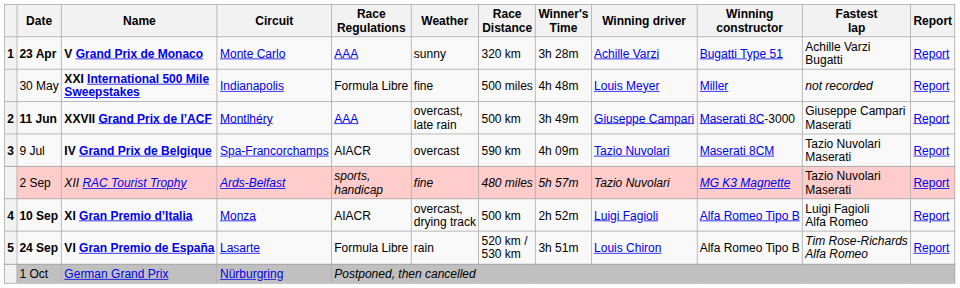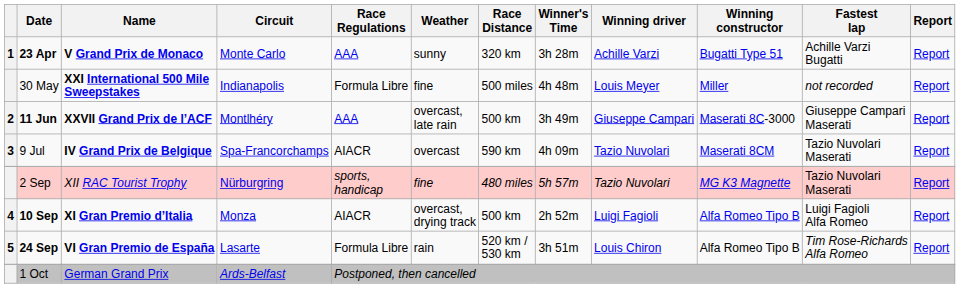 <table class="wikitable" style="font-size:95%">
 <tr>
 <th></th>
 <th>Date</th>
 <th>Name</th>
 <th>Circuit</th>
 <th>Race<br>Regulations</th>
 <th>Weather</th>
 <th>Race<br>Distance</th>
 <th>Winner's<br>Time</th>
 <th>Winning driver</th>
 <th>Winning<br>constructor</th>
 <th>Fastest<br>lap</th>
 <th>Report</th>
 </tr>
 <tr>
 <th>1</th>
 <td><strong>23 Apr</strong></td>
 <td> <strong>V <a href='#'>Grand Prix de Monaco</a></strong></td>
 <td><a href='#'>Monte Carlo</a></td>
 <td><a href='#'>AAA</a></td>
 <td>sunny</td>
 <td>320 km</td>
 <td>3h 28m</td>
 <td> <a href='#'>Achille Varzi</a></td>
 <td><a href='#'>Bugatti Type 51</a></td>
 <td>Achille Varzi <br> Bugatti</td>
 <td><a href='#'>Report</a></td>
 </tr>
 <tr>
 <th></th>
 <td>30 May</td>
 <td> <strong>XXI <a href='#'>International 500 Mile <br>Sweepstakes</a></strong></td>
 <td><a href='#'>Indianapolis</a></td>
 <td>Formula Libre</td>
 <td>fine</td>
 <td>500 miles</td>
 <td>4h 48m</td>
 <td> <a href='#'>Louis Meyer</a></td>
 <td><a href='#'>Miller</a></td>
 <td><em>not recorded</em></td>
 <td><a href='#'>Report</a></td>
 </tr>
 <tr>
 <th>2</th>
 <td><strong>11 Jun</strong></td>
 <td> <strong>XXVII <a href='#'>Grand Prix de l’ACF</a></strong></td>
 <td><a href='#'>Montlhéry</a></td>
 <td><a href='#'>AAA</a></td>
 <td>overcast,<br>late rain</td>
 <td>500 km</td>
 <td>3h 49m</td>
 <td> <a href='#'>Giuseppe Campari</a></td>
 <td><a href='#'>Maserati 8C</a>-3000</td>
 <td>Giuseppe Campari <br> Maserati</td>
 <td><a href='#'>Report</a></td>
 </tr>
 <tr>
 <th>3</th>
 <td>9 Jul</td>
 <td> <strong>IV <a href='#'>Grand Prix de Belgique</a></strong></td>
 <td><a href='#'>Spa-Francorchamps</a></td>
 <td>AIACR</td>
 <td>overcast</td>
 <td>590 km</td>
 <td>4h 09m</td>
 <td> <a href='#'>Tazio Nuvolari</a></td>
 <td><a href='#'>Maserati 8CM</a></td>
 <td>Tazio Nuvolari<br> Maserati</td>
 <td><a href='#'>Report</a></td>
 </tr>
 <tr>
 </tr>
 <tr style="background:#fcc;">
 <th></th>
 <td>2 Sep</td>
 <td> <em>XII <a href='#'>RAC Tourist Trophy</a></em></td>
-<td><em><a href='#'>Ards-Belfast</a></em></td>
+<td><a href='#'>Nürburgring</a></td>
 <td><em>sports,<br>handicap</em></td>
 <td><em>fine</em></td>
 <td><em>480 miles</em></td>
 <td><em>5h 57m</em></td>
 <td> <em>Tazio Nuvolari</em></td>
 <td><em><a href='#'>MG K3 Magnette</a></em></td>
 <td>Tazio Nuvolari<br> Maserati</td>
 <td><a href='#'>Report</a></td>
 </tr>
 <tr>
 <th>4</th>
 <td><strong>10 Sep</strong></td>
 <td> <strong>XI <a href='#'>Gran Premio d’Italia</a></strong></td>
 <td><a href='#'>Monza</a></td>
 <td>AIACR</td>
 <td>overcast,<br> drying track</td>
 <td>500 km</td>
 <td>2h 52m</td>
 <td> <a href='#'>Luigi Fagioli</a></td>
 <td><a href='#'> Alfa Romeo Tipo B</a></td>
 <td>Luigi Fagioli<br>Alfa Romeo</td>
 <td><a href='#'>Report</a></td>
 </tr>
 <tr>
 <th>5</th>
 <td><strong>24 Sep</strong></td>
 <td> <strong>VI <a href='#'>Gran Premio de España</a></strong></td>
 <td><a href='#'>Lasarte</a></td>
 <td>Formula Libre</td>
 <td>rain</td>
 <td>520 km /<br>530 km </td>
 <td>3h 51m</td>
 <td> <a href='#'>Louis Chiron</a></td>
 <td>Alfa Romeo Tipo B</td>
 <td> <em>Tim Rose-Richards<br>Alfa Romeo</em></td>
 <td><a href='#'>Report</a></td>
 </tr>
 <tr>
 </tr>
 <tr style="background:#C0C0C0;">
 <th></th>
 <td>1 Oct</td>
 <td> <a href='#'>German Grand Prix</a></td>
-<td><a href='#'>Nürburgring</a></td>
+<td><em><a href='#'>Ards-Belfast</a></em></td>
 <td colspan=8><em>Postponed, then cancelled</em></td>
 </tr>
 </table>
